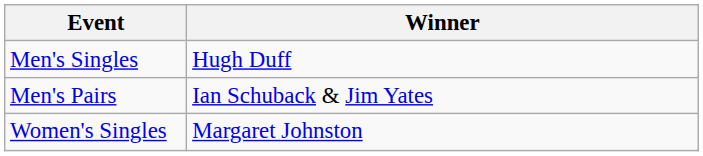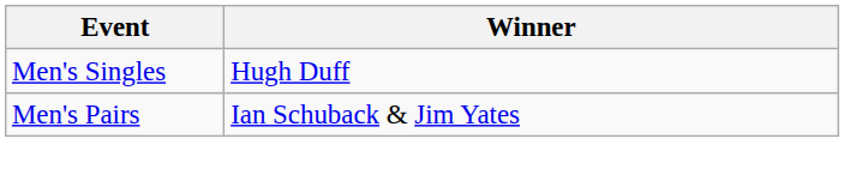 <table class="wikitable" style="font-size: 100%">
 <tr>
 <th width=120>Event</th>
 <th width=350>Winner</th>
 </tr>
 <tr>
 <td><a href='#'>Men's Singles</a></td>
 <td> <a href='#'>Hugh Duff</a></td>
 </tr>
 <tr>
 <td><a href='#'>Men's Pairs</a></td>
 <td> <a href='#'>Ian Schuback</a> &  <a href='#'>Jim Yates</a></td>
 </tr>
-<tr>
-<td><a href='#'>Women's Singles</a></td>
-<td> <a href='#'>Margaret Johnston</a></td>
-</tr>
 </table>
